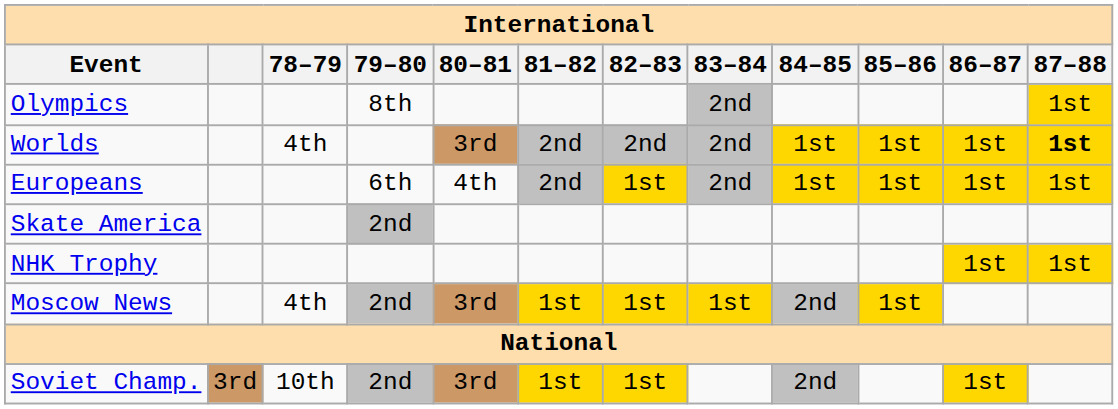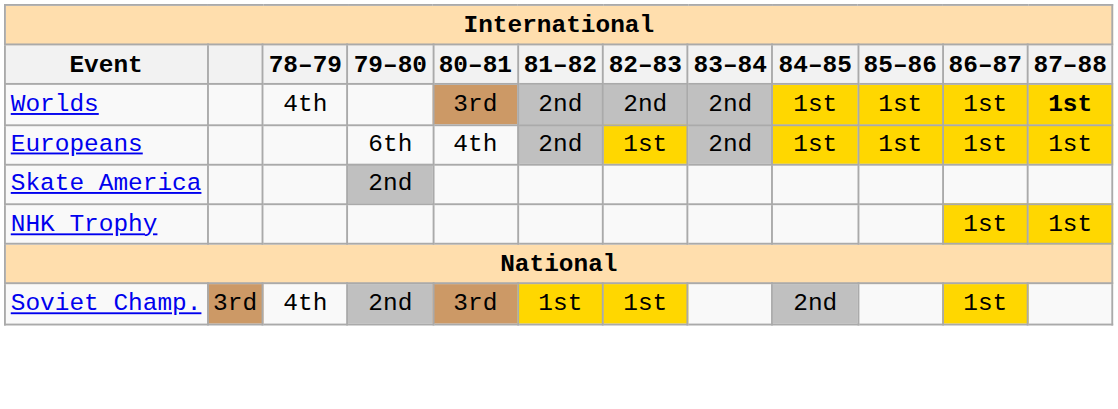 <table class="wikitable" style="text-align:center">
 <tr>
 <th style="background-color: #ffdead; " colspan=12 align=center>International</th>
 </tr>
 <tr>
 <th>Event</th>
 <th></th>
 <th>78–79</th>
 <th>79–80</th>
 <th>80–81</th>
 <th>81–82</th>
 <th>82–83</th>
 <th>83–84</th>
 <th>84–85</th>
 <th>85–86</th>
 <th>86–87</th>
 <th>87–88</th>
-</tr>
-<tr>
-<td align=left><a href='#'>Olympics</a></td>
-<td></td>
-<td></td>
-<td>8th</td>
-<td></td>
-<td></td>
-<td></td>
-<td bgcolor=silver>2nd</td>
-<td></td>
-<td></td>
-<td></td>
-<td bgcolor=gold>1st</td>
 </tr>
 <tr>
 <td align=left><a href='#'>Worlds</a></td>
 <td></td>
 <td>4th</td>
 <td></td>
 <td bgcolor=cc9966>3rd</td>
 <td bgcolor=silver>2nd</td>
 <td bgcolor=silver>2nd</td>
 <td bgcolor=silver>2nd</td>
 <td bgcolor=gold>1st</td>
 <td bgcolor=gold>1st</td>
 <td bgcolor=gold>1st</td>
 <td bgcolor=gold><strong>1st</strong></td>
 </tr>
 <tr>
 <td align=left><a href='#'>Europeans</a></td>
 <td></td>
 <td></td>
 <td>6th</td>
 <td>4th</td>
 <td bgcolor=silver>2nd</td>
 <td bgcolor=gold>1st</td>
 <td bgcolor=silver>2nd</td>
 <td bgcolor=gold>1st</td>
 <td bgcolor=gold>1st</td>
 <td bgcolor=gold>1st</td>
 <td bgcolor=gold>1st</td>
 </tr>
 <tr>
 <td align=left><a href='#'>Skate America</a></td>
 <td></td>
 <td></td>
 <td bgcolor=silver>2nd</td>
 <td></td>
 <td></td>
 <td></td>
 <td></td>
 <td></td>
 <td></td>
 <td></td>
 <td></td>
 </tr>
 <tr>
 <td align=left><a href='#'>NHK Trophy</a></td>
 <td></td>
 <td></td>
 <td></td>
 <td></td>
 <td></td>
 <td></td>
 <td></td>
 <td></td>
 <td></td>
 <td bgcolor=gold>1st</td>
 <td bgcolor=gold>1st</td>
 </tr>
 <tr>
-<td align=left><a href='#'>Moscow News</a></td>
-<td></td>
-<td>4th</td>
-<td bgcolor=silver>2nd</td>
-<td bgcolor=cc9966>3rd</td>
-<td bgcolor=gold>1st</td>
-<td bgcolor=gold>1st</td>
-<td bgcolor=gold>1st</td>
-<td bgcolor=silver>2nd</td>
-<td bgcolor=gold>1st</td>
-<td></td>
-<td></td>
-</tr>
-<tr>
 <th style="background-color: #ffdead; " colspan=12 align=center>National</th>
 </tr>
 <tr>
 <td align=left><a href='#'>Soviet Champ.</a></td>
 <td bgcolor=cc9966>3rd</td>
-<td>10th</td>
+<td>4th</td>
 <td bgcolor=silver>2nd</td>
 <td bgcolor=cc9966>3rd</td>
 <td bgcolor=gold>1st</td>
 <td bgcolor=gold>1st</td>
 <td></td>
 <td bgcolor=silver>2nd</td>
 <td></td>
 <td bgcolor=gold>1st</td>
 <td></td>
 </tr>
 </table>
